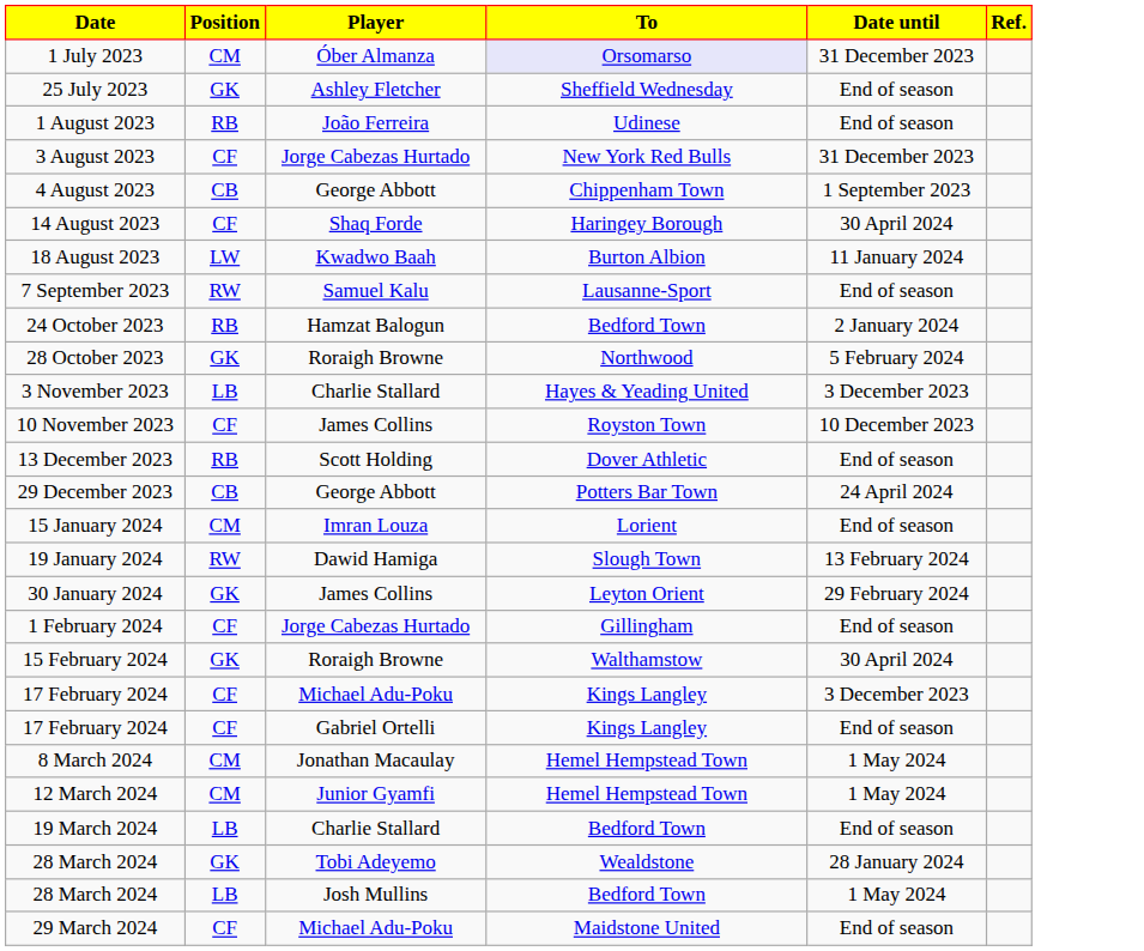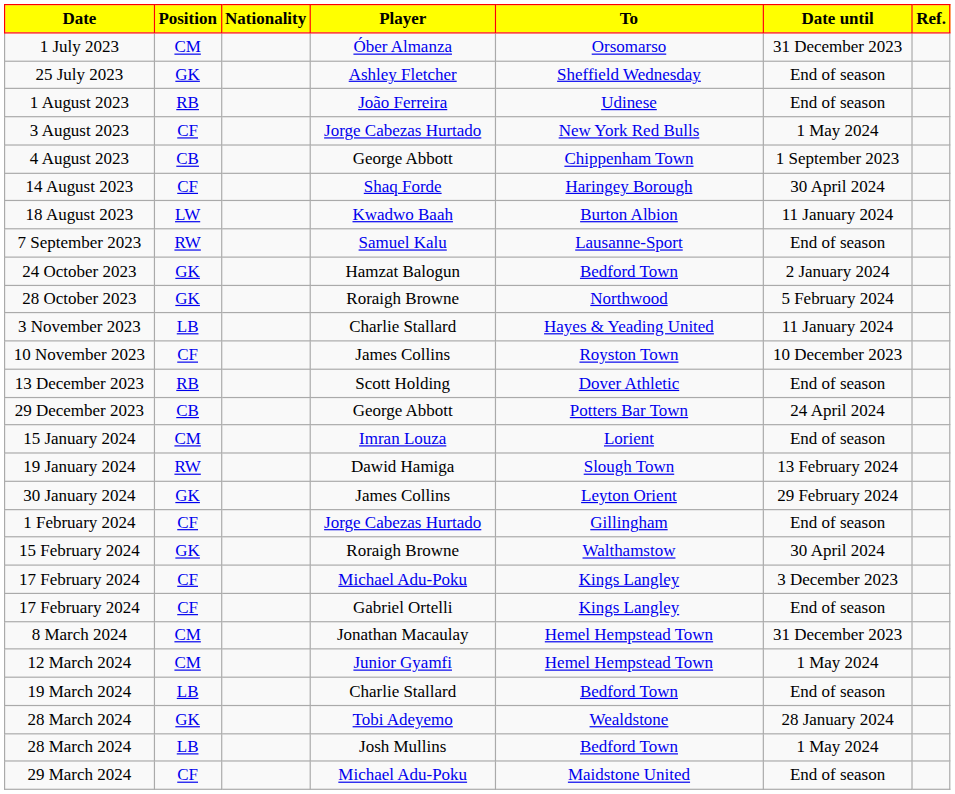 <table class="wikitable" style="text-align:center; font-size:90%; ">
 <tr>
 <th style="background:#FFFF00; color:black; border:1px solid red; width:120px;">Date</th>
 <th style="background:#FFFF00; color:black; border:1px solid red; width:50px;">Position</th>
+<th style="background:#FFFF00; color:black; border:1px solid red; width:50px;">Nationality</th>
 <th style="background:#FFFF00; color:black; border:1px solid red; width:150px;">Player</th>
 <th style="background:#FFFF00; color:black; border:1px solid red; width:220px;">To</th>
 <th style="background:#FFFF00; color:black; border:1px solid red; width:120px;">Date until</th>
 <th style="background:#FFFF00; color:black; border:1px solid red; width:25px;">Ref.</th>
 </tr>
 <tr>
 <td>1 July 2023</td>
 <td><a href='#'>CM</a></td>
+<td></td>
 <td><a href='#'>Óber Almanza</a></td>
-<td style="background: lavender;"> <a href='#'>Orsomarso</a></td>
+<td> <a href='#'>Orsomarso</a></td>
 <td>31 December 2023</td>
 <td></td>
 </tr>
 <tr>
 <td>25 July 2023</td>
 <td><a href='#'>GK</a></td>
+<td></td>
 <td><a href='#'>Ashley Fletcher</a></td>
 <td> <a href='#'>Sheffield Wednesday</a></td>
 <td>End of season</td>
 <td></td>
 </tr>
 <tr>
 <td>1 August 2023</td>
 <td><a href='#'>RB</a></td>
+<td></td>
 <td><a href='#'>João Ferreira</a></td>
 <td> <a href='#'>Udinese</a></td>
 <td>End of season</td>
 <td></td>
 </tr>
 <tr>
 <td>3 August 2023</td>
 <td><a href='#'>CF</a></td>
+<td></td>
 <td><a href='#'>Jorge Cabezas Hurtado</a></td>
 <td> <a href='#'>New York Red Bulls</a></td>
-<td>31 December 2023</td>
+<td>1 May 2024</td>
 <td></td>
 </tr>
 <tr>
 <td>4 August 2023</td>
 <td><a href='#'>CB</a></td>
+<td></td>
 <td>George Abbott</td>
 <td> <a href='#'>Chippenham Town</a></td>
 <td>1 September 2023</td>
 <td></td>
 </tr>
 <tr>
 <td>14 August 2023</td>
 <td><a href='#'>CF</a></td>
+<td></td>
 <td><a href='#'>Shaq Forde</a></td>
 <td> <a href='#'>Haringey Borough</a></td>
 <td>30 April 2024</td>
 <td></td>
 </tr>
 <tr>
 <td>18 August 2023</td>
 <td><a href='#'>LW</a></td>
+<td></td>
 <td><a href='#'>Kwadwo Baah</a></td>
 <td> <a href='#'>Burton Albion</a></td>
 <td>11 January 2024</td>
 <td></td>
 </tr>
 <tr>
 <td>7 September 2023</td>
 <td><a href='#'>RW</a></td>
+<td></td>
 <td><a href='#'>Samuel Kalu</a></td>
 <td> <a href='#'>Lausanne-Sport</a></td>
 <td>End of season</td>
 <td></td>
 </tr>
 <tr>
 <td>24 October 2023</td>
-<td><a href='#'>RB</a></td>
+<td><a href='#'>GK</a></td>
+<td></td>
 <td>Hamzat Balogun</td>
 <td> <a href='#'>Bedford Town</a></td>
 <td>2 January 2024</td>
 <td></td>
 </tr>
 <tr>
 <td>28 October 2023</td>
 <td><a href='#'>GK</a></td>
+<td></td>
 <td>Roraigh Browne</td>
 <td> <a href='#'>Northwood</a></td>
 <td>5 February 2024</td>
 <td></td>
 </tr>
 <tr>
 <td>3 November 2023</td>
 <td><a href='#'>LB</a></td>
+<td></td>
 <td>Charlie Stallard</td>
 <td> <a href='#'>Hayes & Yeading United</a></td>
-<td>3 December 2023</td>
+<td>11 January 2024</td>
 <td></td>
 </tr>
 <tr>
 <td>10 November 2023</td>
 <td><a href='#'>CF</a></td>
+<td></td>
 <td>James Collins</td>
 <td> <a href='#'>Royston Town</a></td>
 <td>10 December 2023</td>
 <td></td>
 </tr>
 <tr>
 <td>13 December 2023</td>
 <td><a href='#'>RB</a></td>
+<td></td>
 <td>Scott Holding</td>
 <td> <a href='#'>Dover Athletic</a></td>
 <td>End of season</td>
 <td></td>
 </tr>
 <tr>
 <td>29 December 2023</td>
 <td><a href='#'>CB</a></td>
+<td></td>
 <td>George Abbott</td>
 <td> <a href='#'>Potters Bar Town</a></td>
 <td>24 April 2024</td>
 <td></td>
 </tr>
 <tr>
 <td>15 January 2024</td>
 <td><a href='#'>CM</a></td>
+<td></td>
 <td><a href='#'>Imran Louza</a></td>
 <td> <a href='#'>Lorient</a></td>
 <td>End of season</td>
 <td></td>
 </tr>
 <tr>
 <td>19 January 2024</td>
 <td><a href='#'>RW</a></td>
+<td></td>
 <td>Dawid Hamiga</td>
 <td> <a href='#'>Slough Town</a></td>
 <td>13 February 2024</td>
 <td></td>
 </tr>
 <tr>
 <td>30 January 2024</td>
 <td><a href='#'>GK</a></td>
+<td></td>
 <td>James Collins</td>
 <td> <a href='#'>Leyton Orient</a></td>
 <td>29 February 2024</td>
 <td></td>
 </tr>
 <tr>
 <td>1 February 2024</td>
 <td><a href='#'>CF</a></td>
+<td></td>
 <td><a href='#'>Jorge Cabezas Hurtado</a></td>
 <td> <a href='#'>Gillingham</a></td>
 <td>End of season</td>
 <td></td>
 </tr>
 <tr>
 <td>15 February 2024</td>
 <td><a href='#'>GK</a></td>
+<td></td>
 <td>Roraigh Browne</td>
 <td> <a href='#'>Walthamstow</a></td>
 <td>30 April 2024</td>
 <td></td>
 </tr>
 <tr>
 <td>17 February 2024</td>
 <td><a href='#'>CF</a></td>
+<td></td>
 <td><a href='#'>Michael Adu-Poku</a></td>
 <td> <a href='#'>Kings Langley</a></td>
 <td>3 December 2023</td>
 <td></td>
 </tr>
 <tr>
 <td>17 February 2024</td>
 <td><a href='#'>CF</a></td>
+<td></td>
 <td>Gabriel Ortelli</td>
 <td> <a href='#'>Kings Langley</a></td>
 <td>End of season</td>
 <td></td>
 </tr>
 <tr>
 <td>8 March 2024</td>
 <td><a href='#'>CM</a></td>
+<td></td>
 <td>Jonathan Macaulay</td>
 <td> <a href='#'>Hemel Hempstead Town</a></td>
-<td>1 May 2024</td>
+<td>31 December 2023</td>
 <td></td>
 </tr>
 <tr>
 <td>12 March 2024</td>
 <td><a href='#'>CM</a></td>
+<td></td>
 <td><a href='#'>Junior Gyamfi</a></td>
 <td> <a href='#'>Hemel Hempstead Town</a></td>
 <td>1 May 2024</td>
 <td></td>
 </tr>
 <tr>
 <td>19 March 2024</td>
 <td><a href='#'>LB</a></td>
+<td></td>
 <td>Charlie Stallard</td>
 <td> <a href='#'>Bedford Town</a></td>
 <td>End of season</td>
 <td></td>
 </tr>
 <tr>
 <td>28 March 2024</td>
 <td><a href='#'>GK</a></td>
+<td></td>
 <td><a href='#'>Tobi Adeyemo</a></td>
 <td> <a href='#'>Wealdstone</a></td>
 <td>28 January 2024</td>
 <td></td>
 </tr>
 <tr>
 <td>28 March 2024</td>
 <td><a href='#'>LB</a></td>
+<td></td>
 <td>Josh Mullins</td>
 <td> <a href='#'>Bedford Town</a></td>
 <td>1 May 2024</td>
 <td></td>
 </tr>
 <tr>
 <td>29 March 2024</td>
 <td><a href='#'>CF</a></td>
+<td></td>
 <td><a href='#'>Michael Adu-Poku</a></td>
 <td> <a href='#'>Maidstone United</a></td>
 <td>End of season</td>
 <td></td>
 </tr>
 </table>
